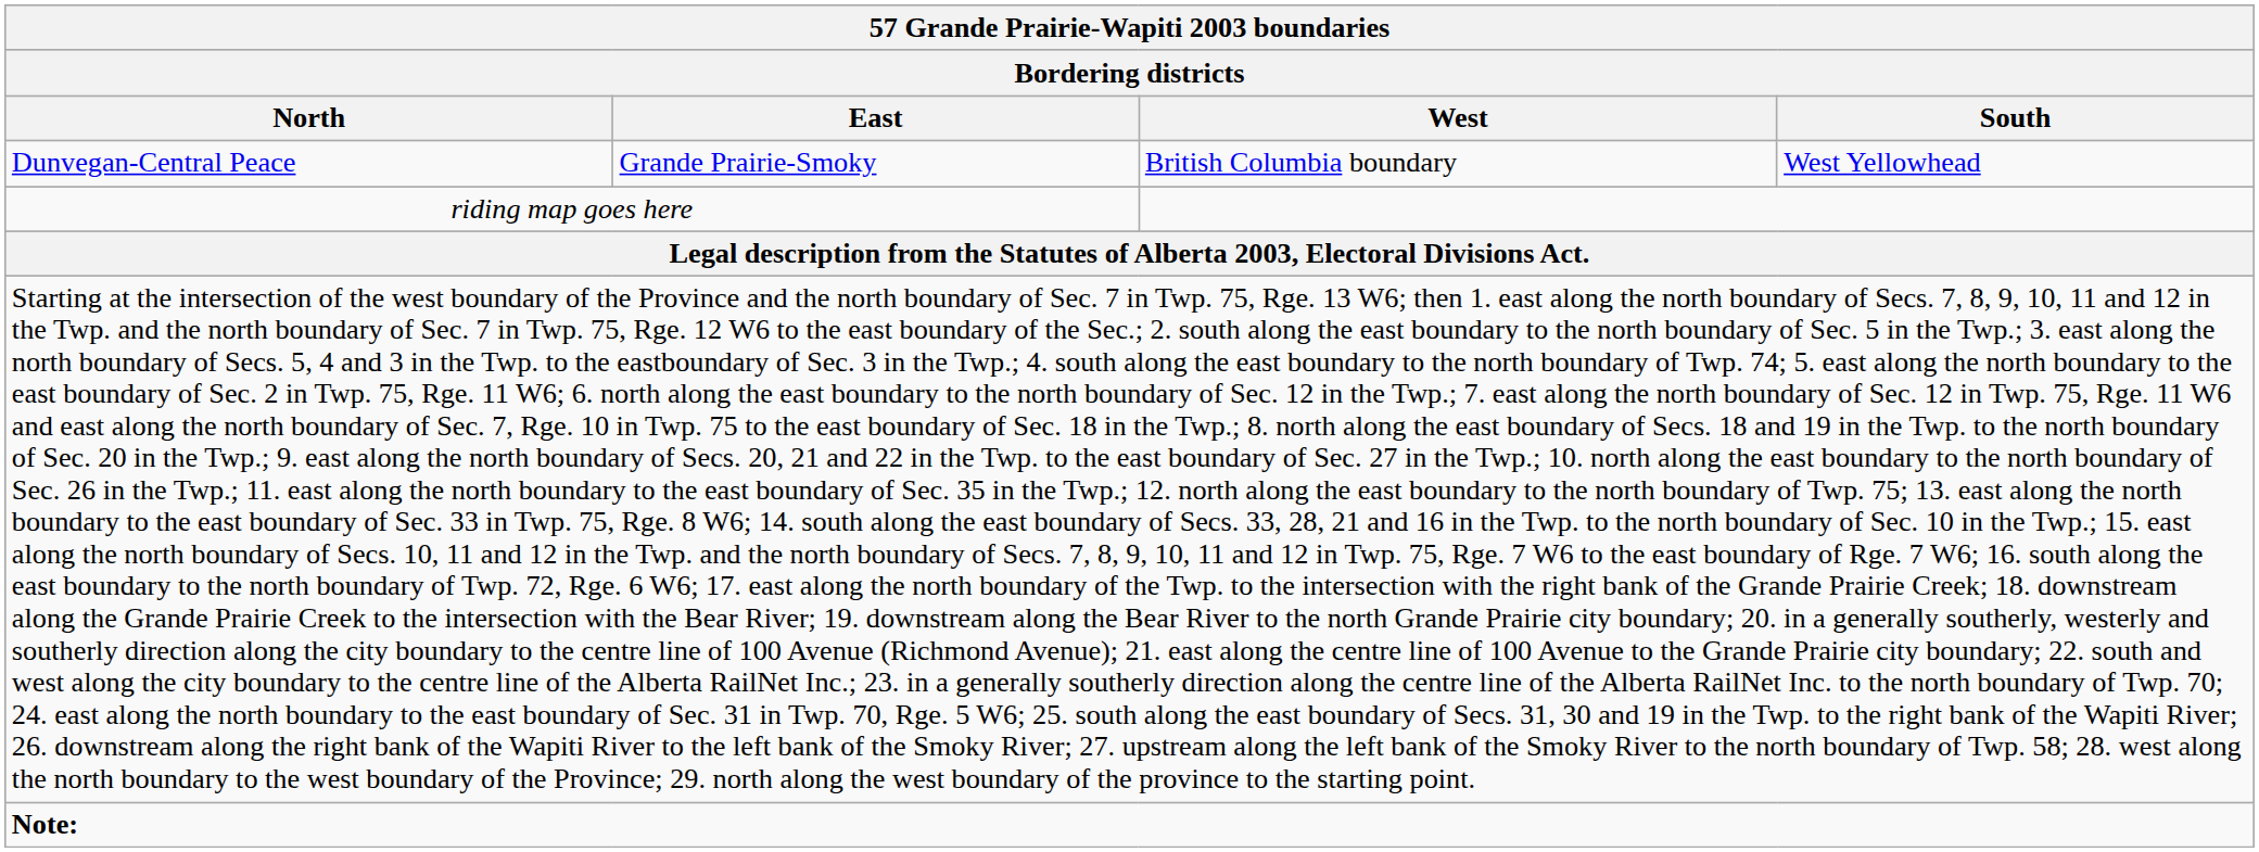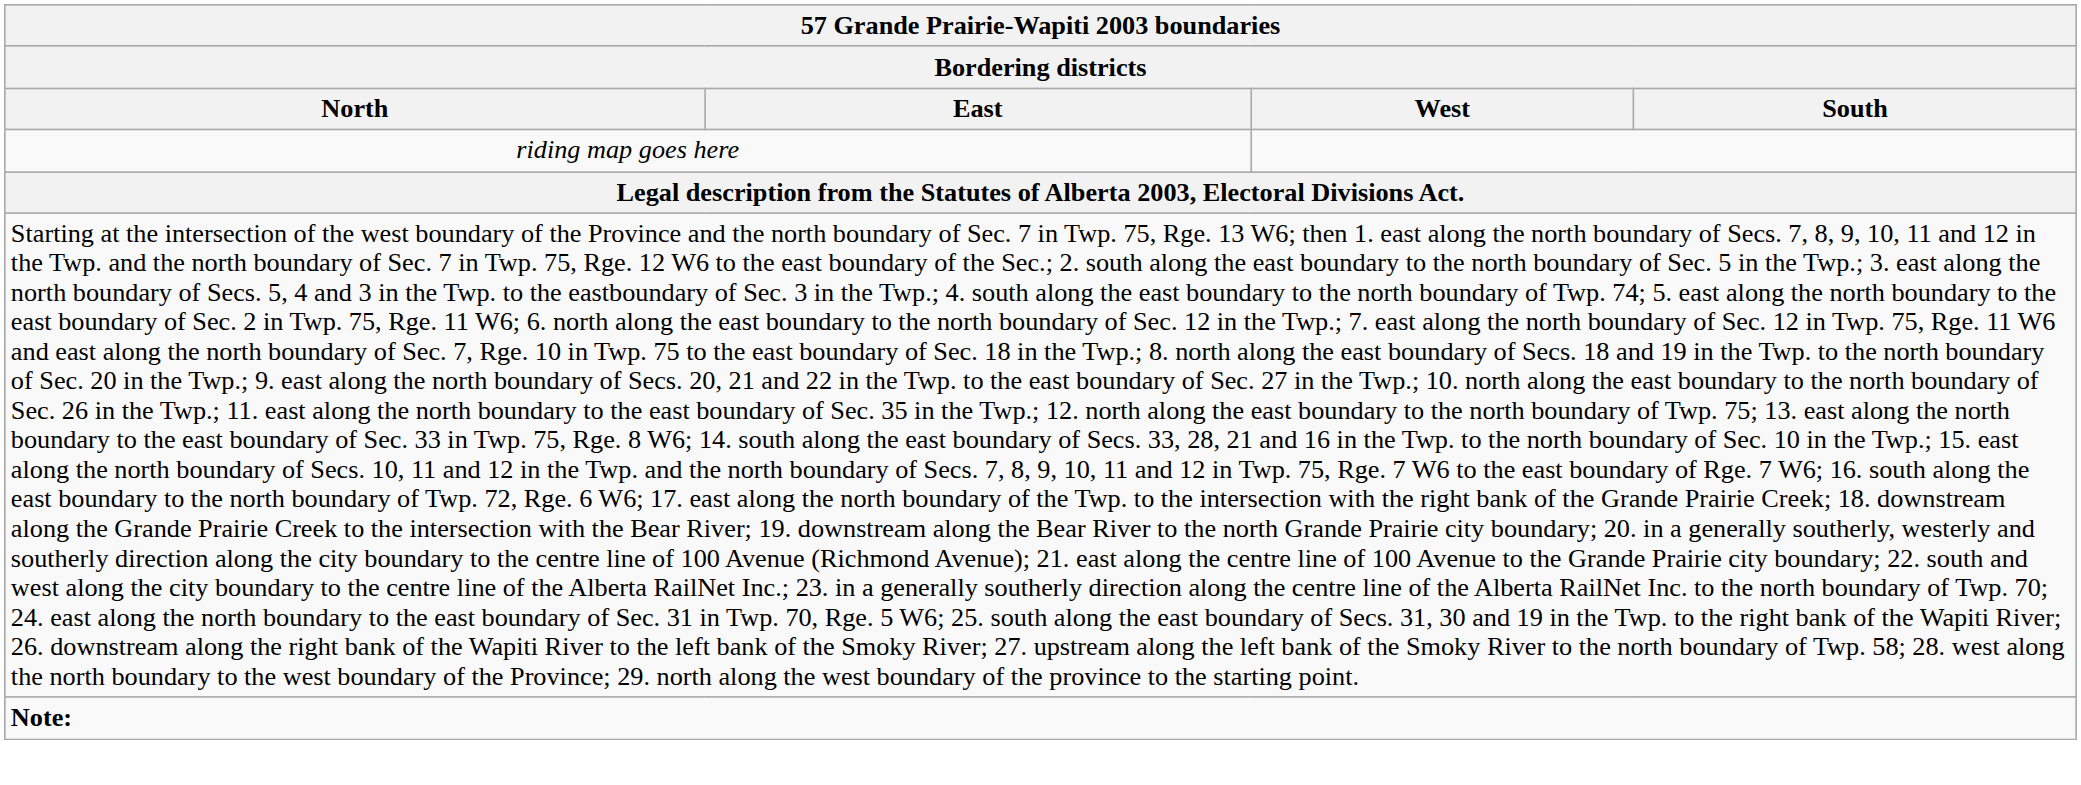 <table class="wikitable collapsible collapsed" style="width:100%;">
 <tr>
 <th colspan=4>57 Grande Prairie-Wapiti 2003 boundaries</th>
 </tr>
 <tr>
 <th colspan=4>Bordering districts</th>
 </tr>
 <tr>
 <th>North</th>
 <th>East</th>
 <th>West</th>
 <th>South</th>
-</tr>
-<tr>
-<td><a href='#'>Dunvegan-Central Peace</a></td>
-<td><a href='#'>Grande Prairie-Smoky</a></td>
-<td><a href='#'>British Columbia</a> boundary</td>
-<td><a href='#'>West Yellowhead</a></td>
 </tr>
 <tr>
 <td colspan=2 align=center><em>riding map goes here</em></td>
 <td colspan=2 align=center></td>
 </tr>
 <tr>
 <th colspan=4>Legal description from the Statutes of Alberta 2003, Electoral Divisions Act.</th>
 </tr>
 <tr>
 <td colspan=4>Starting at the intersection of the west boundary of the Province and the north boundary of Sec. 7 in Twp. 75, Rge. 13 W6; then 1. east along the north boundary of Secs. 7, 8, 9, 10, 11 and 12 in the Twp. and the north boundary of Sec. 7 in Twp. 75, Rge. 12 W6 to the east boundary of the Sec.; 2. south along the east boundary to the north boundary of Sec. 5 in the Twp.; 3. east along the north boundary of Secs. 5, 4 and 3 in the Twp. to the eastboundary of Sec. 3 in the Twp.; 4. south along the east boundary to the north boundary of Twp. 74; 5. east along the north boundary to the east boundary of Sec. 2 in Twp. 75, Rge. 11 W6; 6. north along the east boundary to the north boundary of Sec. 12 in the Twp.; 7. east along the north boundary of Sec. 12 in Twp. 75, Rge. 11 W6 and east along the north boundary of Sec. 7, Rge. 10 in Twp. 75 to the east boundary of Sec. 18 in the Twp.; 8. north along the east boundary of Secs. 18 and 19 in the Twp. to the north boundary of Sec. 20 in the Twp.; 9. east along the north boundary of Secs. 20, 21 and 22 in the Twp. to the east boundary of Sec. 27 in the Twp.; 10. north along the east boundary to the north boundary of Sec. 26 in the Twp.; 11. east along the north boundary to the east boundary of Sec. 35 in the Twp.; 12. north along the east boundary to the north boundary of Twp. 75; 13. east along the north boundary to the east boundary of Sec. 33 in Twp. 75, Rge. 8 W6; 14. south along the east boundary of Secs. 33, 28, 21 and 16 in the Twp. to the north boundary of Sec. 10 in the Twp.; 15. east along the north boundary of Secs. 10, 11 and 12 in the Twp. and the north boundary of Secs. 7, 8, 9, 10, 11 and 12 in Twp. 75, Rge. 7 W6 to the east boundary of Rge. 7 W6; 16. south along the east boundary to the north boundary of Twp. 72, Rge. 6 W6; 17. east along the north boundary of the Twp. to the intersection with the right bank of the Grande Prairie Creek; 18. downstream along the Grande Prairie Creek to the intersection with the Bear River; 19. downstream along the Bear River to the north Grande Prairie city boundary; 20. in a generally southerly, westerly and southerly direction along the city boundary to the centre line of 100 Avenue (Richmond Avenue); 21. east along the centre line of 100 Avenue to the Grande Prairie city boundary; 22. south and west along the city boundary to the centre line of the Alberta RailNet Inc.; 23. in a generally southerly direction along the centre line of the Alberta RailNet Inc. to the north boundary of Twp. 70; 24. east along the north boundary to the east boundary of Sec. 31 in Twp. 70, Rge. 5 W6; 25. south along the east boundary of Secs. 31, 30 and 19 in the Twp. to the right bank of the Wapiti River; 26. downstream along the right bank of the Wapiti River to the left bank of the Smoky River; 27. upstream along the left bank of the Smoky River to the north boundary of Twp. 58; 28. west along the north boundary to the west boundary of the Province; 29. north along the west boundary of the province to the starting point.</td>
 </tr>
 <tr>
 <td colspan=4><strong>Note:</strong></td>
 </tr>
 </table>
